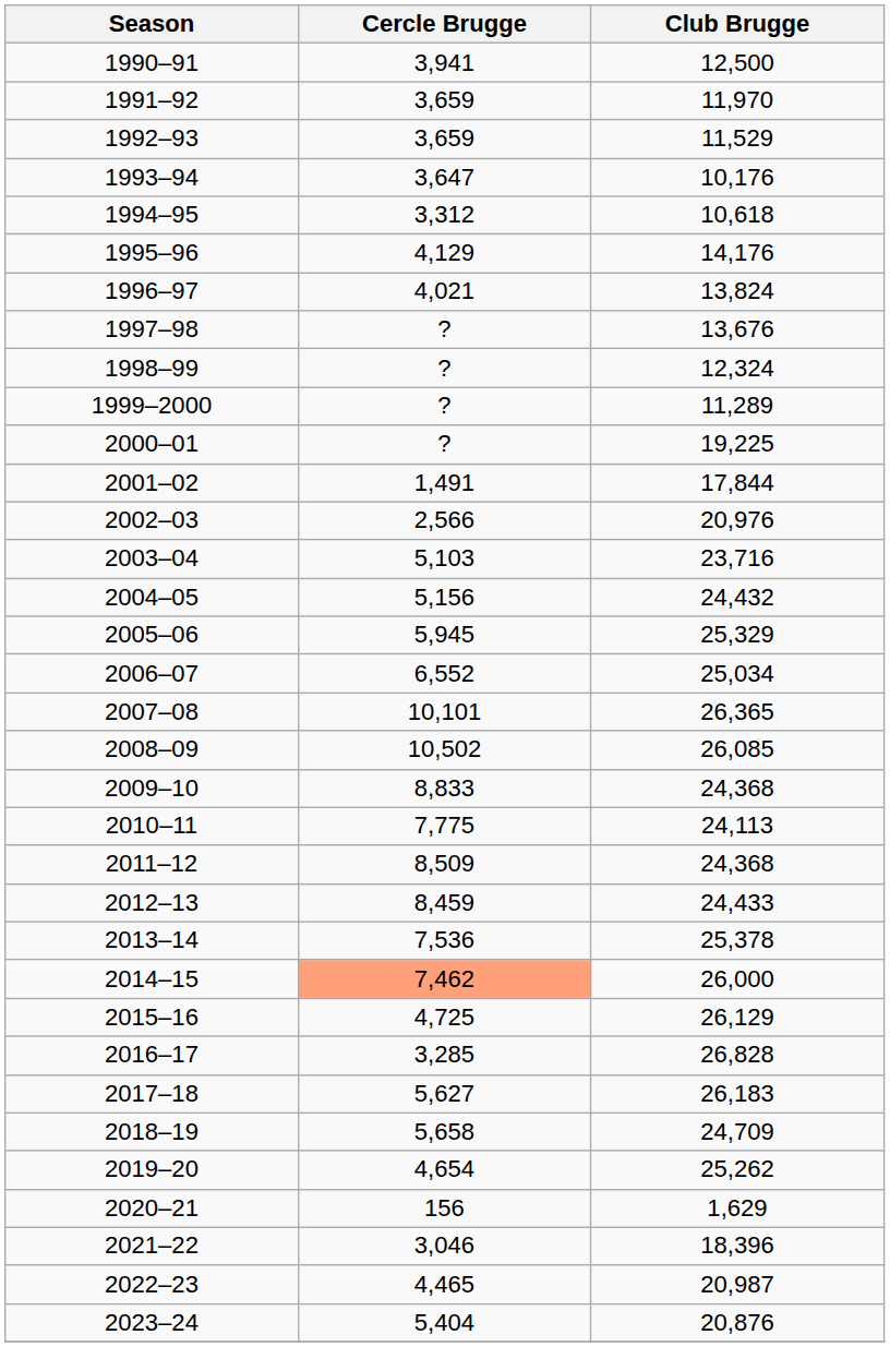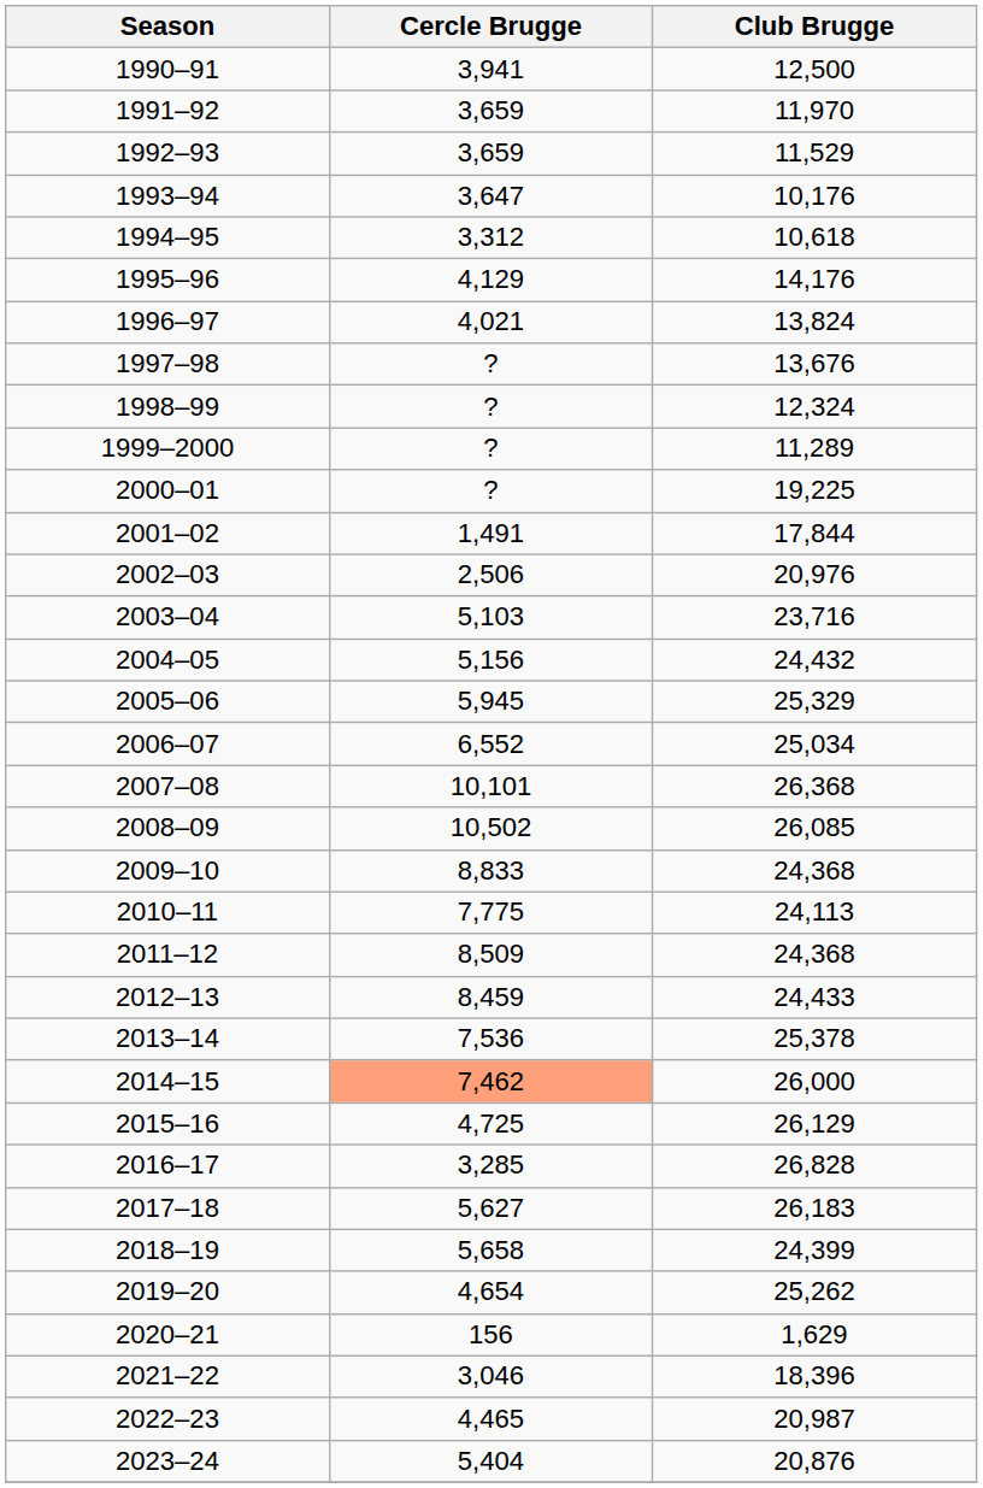 <table class="wikitable" style="text-align: center width=60%">
 <tr>
 <th rowspan=1 width=20%><strong>Season</strong></th>
 <th rowspan=1 width=20%><strong>Cercle Brugge</strong></th>
 <th rowspan=1 width=20%><strong>Club Brugge</strong></th>
 </tr>
 <tr>
 <td align=center>1990–91</td>
 <td align=center>3,941</td>
 <td align=center>12,500</td>
 </tr>
 <tr>
 <td align=center>1991–92</td>
 <td align=center>3,659</td>
 <td align=center>11,970</td>
 </tr>
 <tr>
 <td align=center>1992–93</td>
 <td align=center>3,659</td>
 <td align=center>11,529</td>
 </tr>
 <tr>
 <td align=center>1993–94</td>
 <td align=center>3,647</td>
 <td align=center>10,176</td>
 </tr>
 <tr>
 <td align=center>1994–95</td>
 <td align=center>3,312</td>
 <td align=center>10,618</td>
 </tr>
 <tr>
 <td align=center>1995–96</td>
 <td align=center>4,129</td>
 <td align=center>14,176</td>
 </tr>
 <tr>
 <td align=center>1996–97</td>
 <td align=center>4,021</td>
 <td align=center>13,824</td>
 </tr>
 <tr>
 <td align=center>1997–98</td>
 <td align=center>?</td>
 <td align=center>13,676</td>
 </tr>
 <tr>
 <td align=center>1998–99</td>
 <td align=center>?</td>
 <td align=center>12,324</td>
 </tr>
 <tr>
 <td align=center>1999–2000</td>
 <td align=center>?</td>
 <td align=center>11,289</td>
 </tr>
 <tr>
 <td align=center>2000–01</td>
 <td align=center>?</td>
 <td align=center>19,225</td>
 </tr>
 <tr>
 <td align=center>2001–02</td>
 <td align=center>1,491</td>
 <td align=center>17,844</td>
 </tr>
 <tr>
 <td align=center>2002–03</td>
-<td align=center>2,566</td>
+<td align=center>2,506</td>
 <td align=center>20,976</td>
 </tr>
 <tr>
 <td align=center>2003–04</td>
 <td align=center>5,103</td>
 <td align=center>23,716</td>
 </tr>
 <tr>
 <td align=center>2004–05</td>
 <td align=center>5,156</td>
 <td align=center>24,432</td>
 </tr>
 <tr>
 <td align=center>2005–06</td>
 <td align=center>5,945</td>
 <td align=center>25,329</td>
 </tr>
 <tr>
 <td align=center>2006–07</td>
 <td align=center>6,552</td>
 <td align=center>25,034</td>
 </tr>
 <tr>
 <td align=center>2007–08</td>
 <td align=center>10,101</td>
-<td align=center>26,365</td>
+<td align=center>26,368</td>
 </tr>
 <tr>
 <td align=center>2008–09</td>
 <td align=center>10,502</td>
 <td align=center>26,085</td>
 </tr>
 <tr>
 <td align=center>2009–10</td>
 <td align=center>8,833</td>
 <td align=center>24,368</td>
 </tr>
 <tr>
 <td align=center>2010–11</td>
 <td align=center>7,775</td>
 <td align=center>24,113</td>
 </tr>
 <tr>
 <td align=center>2011–12</td>
 <td align=center>8,509</td>
 <td align=center>24,368</td>
 </tr>
 <tr>
 <td align=center>2012–13</td>
 <td align=center>8,459</td>
 <td align=center>24,433</td>
 </tr>
 <tr>
 <td align=center>2013–14</td>
 <td align=center>7,536</td>
 <td align=center>25,378</td>
 </tr>
 <tr>
 <td align=center>2014–15</td>
 <td align=center style="background: lightsalmon;">7,462</td>
 <td align=center>26,000</td>
 </tr>
 <tr>
 <td align=center>2015–16</td>
 <td align=center>4,725</td>
 <td align=center>26,129</td>
 </tr>
 <tr>
 <td align=center>2016–17</td>
 <td align=center>3,285</td>
 <td align=center>26,828</td>
 </tr>
 <tr>
 <td align=center>2017–18</td>
 <td align=center>5,627</td>
 <td align=center>26,183</td>
 </tr>
 <tr>
 <td align=center>2018–19</td>
 <td align=center>5,658</td>
-<td align=center>24,709</td>
+<td align=center>24,399</td>
 </tr>
 <tr>
 <td align=center>2019–20</td>
 <td align=center>4,654</td>
 <td align=center>25,262</td>
 </tr>
 <tr>
 <td align=center>2020–21</td>
 <td align=center>156</td>
 <td align=center>1,629</td>
 </tr>
 <tr>
 <td align=center>2021–22</td>
 <td align=center>3,046</td>
 <td align=center>18,396</td>
 </tr>
 <tr>
 <td align=center>2022–23</td>
 <td align=center>4,465</td>
 <td align=center>20,987</td>
 </tr>
 <tr>
 <td align=center>2023–24</td>
 <td align=center>5,404</td>
 <td align=center>20,876</td>
 </tr>
 <tr>
 </tr>
 </table>
